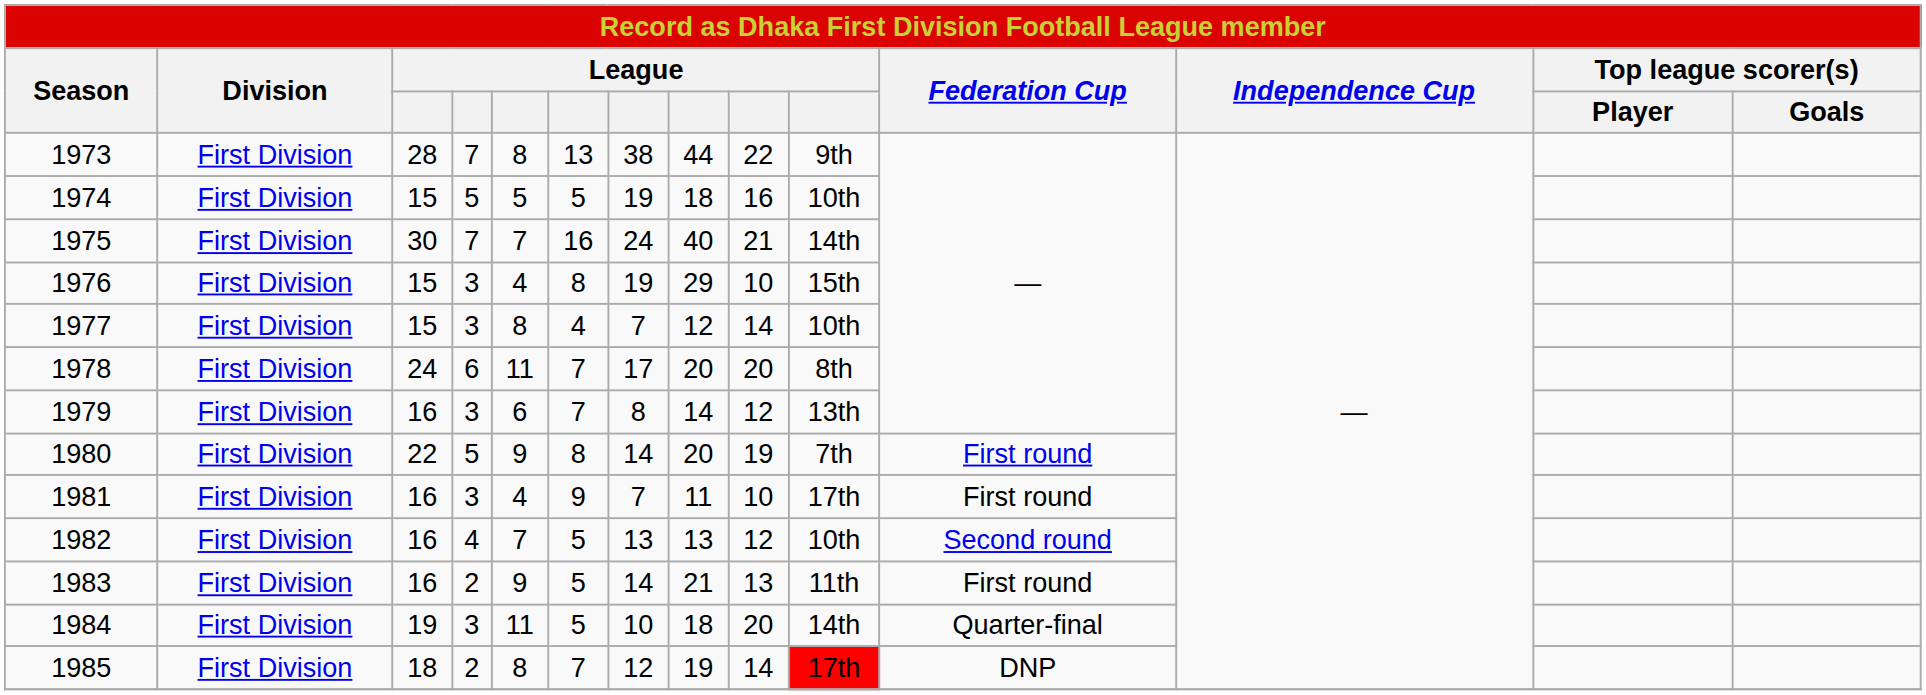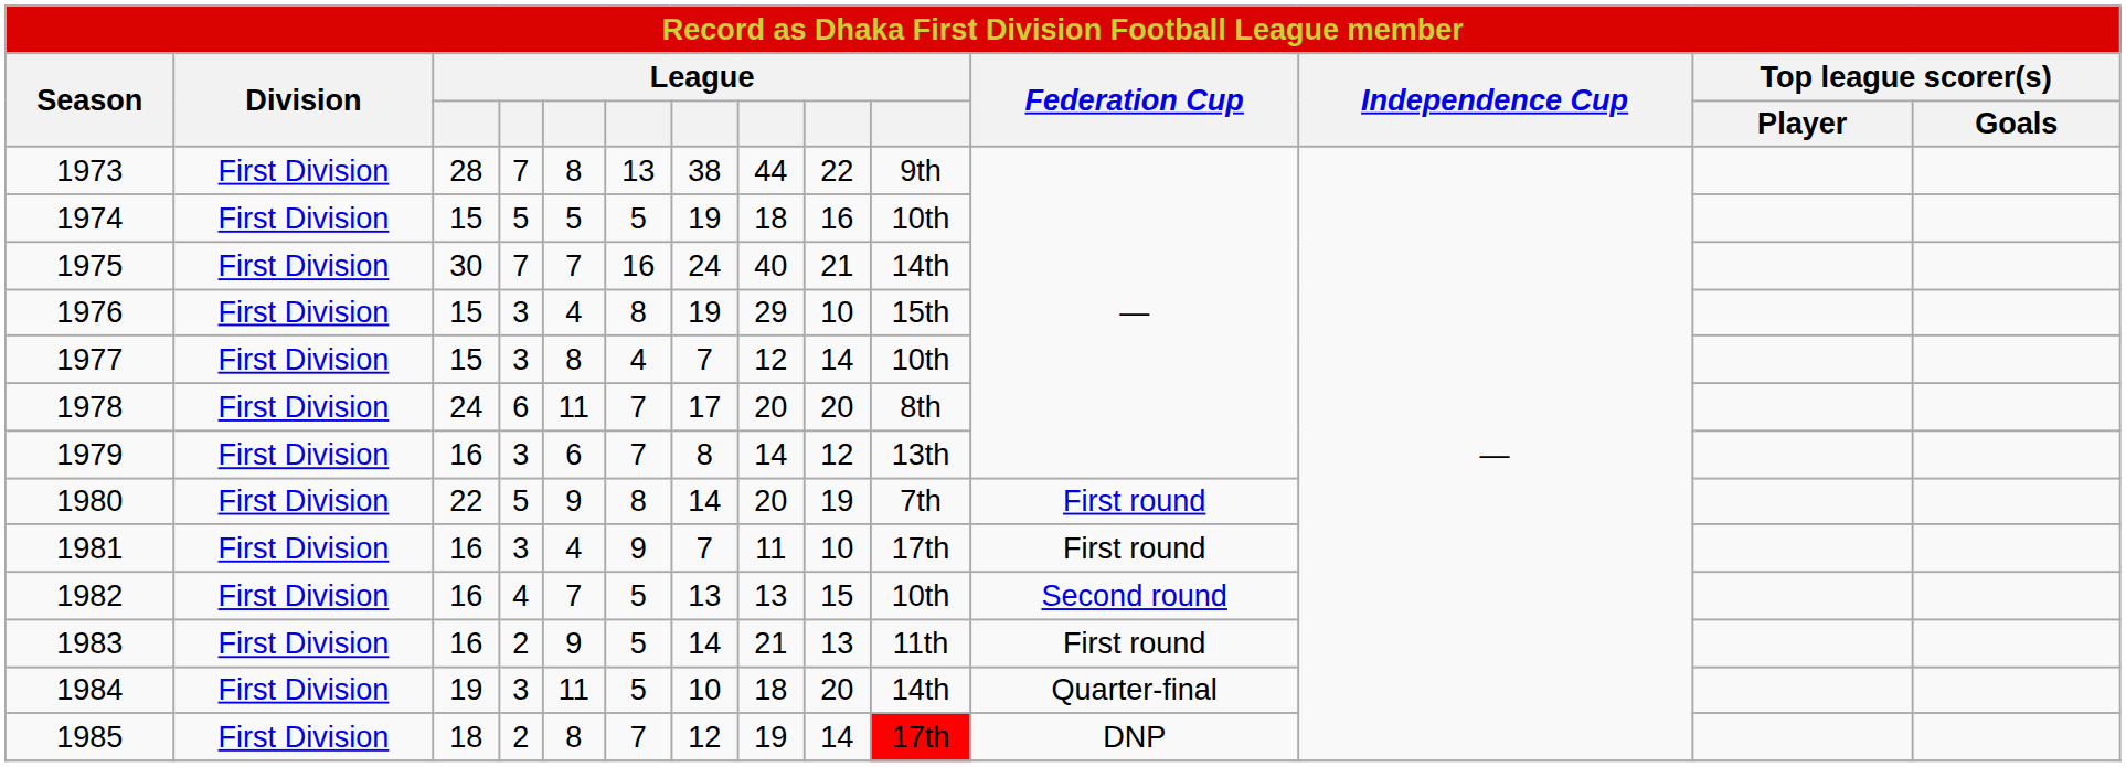 <table class="wikitable sortable" style="text-align: center; font-size: 90%;width: 1020px">
 <tr>
 <th colspan=16 style="background-color:#db0202;color: #c9d134;">Record as Dhaka First Division Football League member</th>
 </tr>
 <tr>
 <th rowspan="2">Season</th>
 <th rowspan="2"><strong>Division</strong></th>
 <th colspan="8">League</th>
 <th rowspan="2"><em><a href='#'>Federation Cup</a></em></th>
 <th rowspan="2"><em><a href='#'>Independence Cup</a></em></th>
 <th colspan="2">Top league scorer(s)</th>
 </tr>
 <tr>
 <th></th>
 <th></th>
 <th></th>
 <th></th>
 <th></th>
 <th></th>
 <th></th>
 <th></th>
 <th>Player</th>
 <th>Goals</th>
 </tr>
 <tr>
 <td>1973</td>
 <td><a href='#'>First Division</a></td>
 <td>28</td>
 <td>7</td>
 <td>8</td>
 <td>13</td>
 <td>38</td>
 <td>44</td>
 <td>22</td>
 <td align="center">9th</td>
 <td rowspan=7>—</td>
 <td rowspan=13>—</td>
 <td></td>
 <td></td>
 </tr>
 <tr>
 <td>1974</td>
 <td><a href='#'>First Division</a></td>
 <td>15</td>
 <td>5</td>
 <td>5</td>
 <td>5</td>
 <td>19</td>
 <td>18</td>
 <td>16</td>
 <td align="center">10th</td>
 <td></td>
 <td></td>
 </tr>
 <tr>
 <td>1975</td>
 <td><a href='#'>First Division</a></td>
 <td>30</td>
 <td>7</td>
 <td>7</td>
 <td>16</td>
 <td>24</td>
 <td>40</td>
 <td>21</td>
 <td align="center">14th</td>
 <td></td>
 <td></td>
 </tr>
 <tr>
 <td>1976</td>
 <td><a href='#'>First Division</a></td>
 <td>15</td>
 <td>3</td>
 <td>4</td>
 <td>8</td>
 <td>19</td>
 <td>29</td>
 <td>10</td>
 <td align="center">15th</td>
 <td></td>
 <td></td>
 </tr>
 <tr>
 <td>1977</td>
 <td><a href='#'>First Division</a></td>
 <td>15</td>
 <td>3</td>
 <td>8</td>
 <td>4</td>
 <td>7</td>
 <td>12</td>
 <td>14</td>
 <td align="center">10th</td>
 <td></td>
 <td></td>
 </tr>
 <tr>
 <td>1978</td>
 <td><a href='#'>First Division</a></td>
 <td>24</td>
 <td>6</td>
 <td>11</td>
 <td>7</td>
 <td>17</td>
 <td>20</td>
 <td>20</td>
 <td align="center">8th</td>
 <td></td>
 <td></td>
 </tr>
 <tr>
 <td>1979</td>
 <td><a href='#'>First Division</a></td>
 <td>16</td>
 <td>3</td>
 <td>6</td>
 <td>7</td>
 <td>8</td>
 <td>14</td>
 <td>12</td>
 <td align="center">13th</td>
 <td></td>
 <td></td>
 </tr>
 <tr>
 <td>1980</td>
 <td><a href='#'>First Division</a></td>
 <td>22</td>
 <td>5</td>
 <td>9</td>
 <td>8</td>
 <td>14</td>
 <td>20</td>
 <td>19</td>
 <td align="center">7th</td>
 <td align="center"><a href='#'>First round</a></td>
 <td></td>
 </tr>
 <tr>
 <td>1981</td>
 <td><a href='#'>First Division</a></td>
 <td>16</td>
 <td>3</td>
 <td>4</td>
 <td>9</td>
 <td>7</td>
 <td>11</td>
 <td>10</td>
 <td align="center">17th</td>
 <td align="center">First round</td>
 <td></td>
 <td></td>
 </tr>
 <tr>
 <td>1982</td>
 <td><a href='#'>First Division</a></td>
 <td>16</td>
 <td>4</td>
 <td>7</td>
 <td>5</td>
 <td>13</td>
 <td>13</td>
-<td>12</td>
+<td>15</td>
 <td align="center">10th</td>
 <td align="center"><a href='#'>Second round</a></td>
 <td></td>
 <td></td>
 </tr>
 <tr>
 <td>1983</td>
 <td><a href='#'>First Division</a></td>
 <td>16</td>
 <td>2</td>
 <td>9</td>
 <td>5</td>
 <td>14</td>
 <td>21</td>
 <td>13</td>
 <td align="center">11th</td>
 <td align="center">First round</td>
 <td></td>
 <td></td>
 </tr>
 <tr>
 <td>1984</td>
 <td><a href='#'>First Division</a></td>
 <td>19</td>
 <td>3</td>
 <td>11</td>
 <td>5</td>
 <td>10</td>
 <td>18</td>
 <td>20</td>
 <td align="center">14th</td>
 <td align="center">Quarter-final</td>
 <td></td>
 </tr>
 <tr>
 <td>1985</td>
 <td><a href='#'>First Division</a></td>
 <td>18</td>
 <td>2</td>
 <td>8</td>
 <td>7</td>
 <td>12</td>
 <td>19</td>
 <td>14</td>
 <td bgcolor=red align="center">17th</td>
 <td align="center">DNP</td>
 <td></td>
 <td></td>
 </tr>
 <tr>
 </tr>
 </table>
